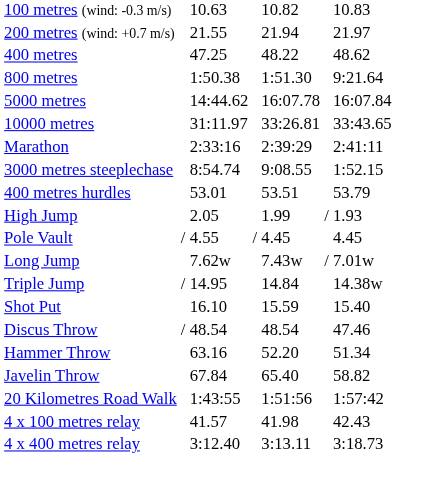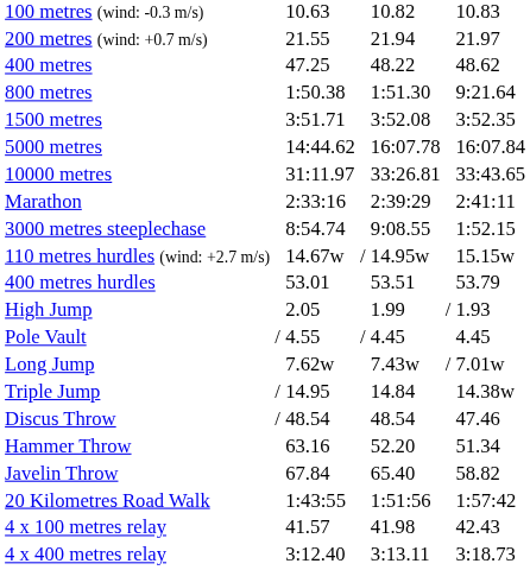 <table>
 <tr>
 <td><a href='#'>100 metres</a> <small>(wind: -0.3 m/s)</small></td>
 <td></td>
 <td>10.63</td>
 <td></td>
 <td>10.82</td>
 <td></td>
 <td>10.83</td>
 </tr>
 <tr>
 <td><a href='#'>200 metres</a> <small>(wind: +0.7 m/s)</small></td>
 <td></td>
 <td>21.55</td>
 <td></td>
 <td>21.94</td>
 <td></td>
 <td>21.97</td>
 </tr>
 <tr>
 <td><a href='#'>400 metres</a></td>
 <td></td>
 <td>47.25</td>
 <td></td>
 <td>48.22</td>
 <td></td>
 <td>48.62</td>
 </tr>
 <tr>
 <td><a href='#'>800 metres</a></td>
 <td></td>
 <td>1:50.38</td>
 <td></td>
 <td>1:51.30</td>
 <td></td>
 <td>9:21.64</td>
 </tr>
 <tr>
+<td><a href='#'>1500 metres</a></td>
+<td></td>
+<td>3:51.71</td>
+<td></td>
+<td>3:52.08</td>
+<td></td>
+<td>3:52.35</td>
+</tr>
+<tr>
 <td><a href='#'>5000 metres</a></td>
 <td></td>
 <td>14:44.62</td>
 <td></td>
 <td>16:07.78</td>
 <td></td>
 <td>16:07.84</td>
 </tr>
 <tr>
 <td><a href='#'>10000 metres</a></td>
 <td></td>
 <td>31:11.97</td>
 <td></td>
 <td>33:26.81</td>
 <td></td>
 <td>33:43.65</td>
 </tr>
 <tr>
 <td><a href='#'>Marathon</a></td>
 <td></td>
 <td>2:33:16</td>
 <td></td>
 <td>2:39:29</td>
 <td></td>
 <td>2:41:11</td>
 </tr>
 <tr>
 <td><a href='#'>3000 metres steeplechase</a></td>
 <td></td>
 <td>8:54.74</td>
 <td></td>
 <td>9:08.55</td>
 <td></td>
 <td>1:52.15</td>
+</tr>
+<tr>
+<td><a href='#'>110 metres hurdles</a> <small>(wind: +2.7 m/s)</small></td>
+<td></td>
+<td>14.67w</td>
+<td>/</td>
+<td>14.95w</td>
+<td></td>
+<td>15.15w</td>
 </tr>
 <tr>
 <td><a href='#'>400 metres hurdles</a></td>
 <td></td>
 <td>53.01</td>
 <td></td>
 <td>53.51</td>
 <td></td>
 <td>53.79</td>
 </tr>
 <tr>
 <td><a href='#'>High Jump</a></td>
 <td></td>
 <td>2.05</td>
 <td></td>
 <td>1.99</td>
 <td>/</td>
 <td>1.93</td>
 </tr>
 <tr>
 <td><a href='#'>Pole Vault</a></td>
 <td>/</td>
 <td>4.55</td>
 <td>/</td>
 <td>4.45</td>
 <td></td>
 <td>4.45</td>
 </tr>
 <tr>
 <td><a href='#'>Long Jump</a></td>
 <td></td>
 <td>7.62w</td>
 <td></td>
 <td>7.43w</td>
 <td>/</td>
 <td>7.01w</td>
 </tr>
 <tr>
 <td><a href='#'>Triple Jump</a></td>
 <td>/</td>
 <td>14.95</td>
 <td></td>
 <td>14.84</td>
 <td></td>
 <td>14.38w</td>
-</tr>
-<tr>
-<td><a href='#'>Shot Put</a></td>
-<td></td>
-<td>16.10</td>
-<td></td>
-<td>15.59</td>
-<td></td>
-<td>15.40</td>
 </tr>
 <tr>
 <td><a href='#'>Discus Throw</a></td>
 <td>/</td>
 <td>48.54</td>
 <td></td>
 <td>48.54</td>
 <td></td>
 <td>47.46</td>
 </tr>
 <tr>
 <td><a href='#'>Hammer Throw</a></td>
 <td></td>
 <td>63.16</td>
 <td></td>
 <td>52.20</td>
 <td></td>
 <td>51.34</td>
 </tr>
 <tr>
 <td><a href='#'>Javelin Throw</a></td>
 <td></td>
 <td>67.84</td>
 <td></td>
 <td>65.40</td>
 <td></td>
 <td>58.82</td>
 </tr>
 <tr>
 <td><a href='#'>20 Kilometres Road Walk</a></td>
 <td></td>
 <td>1:43:55</td>
 <td></td>
 <td>1:51:56</td>
 <td></td>
 <td>1:57:42</td>
 </tr>
 <tr>
 <td><a href='#'>4 x 100 metres relay</a></td>
 <td></td>
 <td>41.57</td>
 <td></td>
 <td>41.98</td>
 <td></td>
 <td>42.43</td>
 </tr>
 <tr>
 <td><a href='#'>4 x 400 metres relay</a></td>
 <td></td>
 <td>3:12.40</td>
 <td></td>
 <td>3:13.11</td>
 <td></td>
 <td>3:18.73</td>
 </tr>
 </table>
